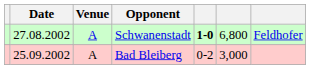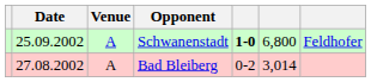 <table class="wikitable" Style="text-align: center">
 <tr>
 <th></th>
 <th>Date</th>
 <th>Venue</th>
 <th>Opponent</th>
 <th></th>
 <th></th>
 <th></th>
 </tr>
 <tr style="background:#cfc">
 <td></td>
-<td>27.08.2002</td>
+<td>25.09.2002</td>
 <td><a href='#'>A</a></td>
 <td align="left"><a href='#'>Schwanenstadt</a></td>
 <td><strong>1-0</strong></td>
 <td align="right">6,800</td>
 <td align="left"><a href='#'>Feldhofer</a> </td>
 </tr>
 <tr style="background:#fcc">
 <td></td>
-<td>25.09.2002</td>
+<td>27.08.2002</td>
 <td>A</td>
 <td align="left"><a href='#'>Bad Bleiberg</a></td>
 <td>0-2</td>
-<td align="right">3,000</td>
+<td align="right">3,014</td>
 <td align="left"></td>
 </tr>
 </table>
